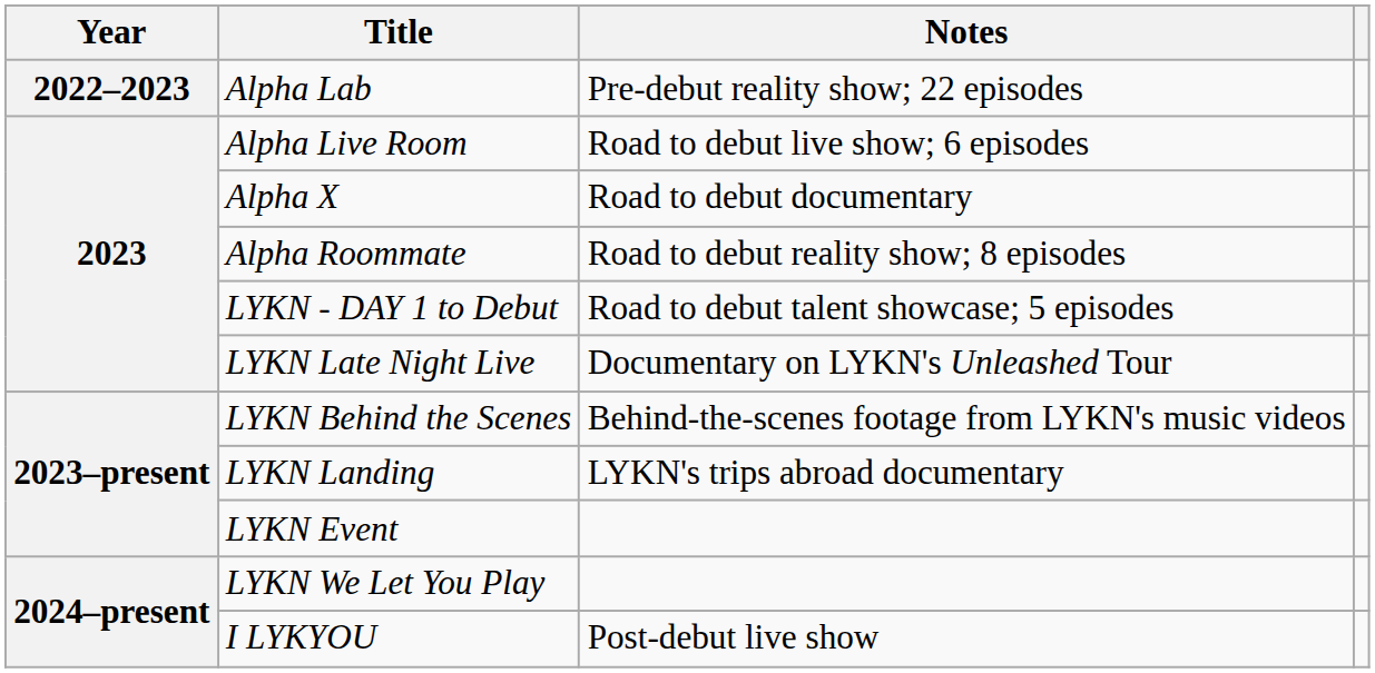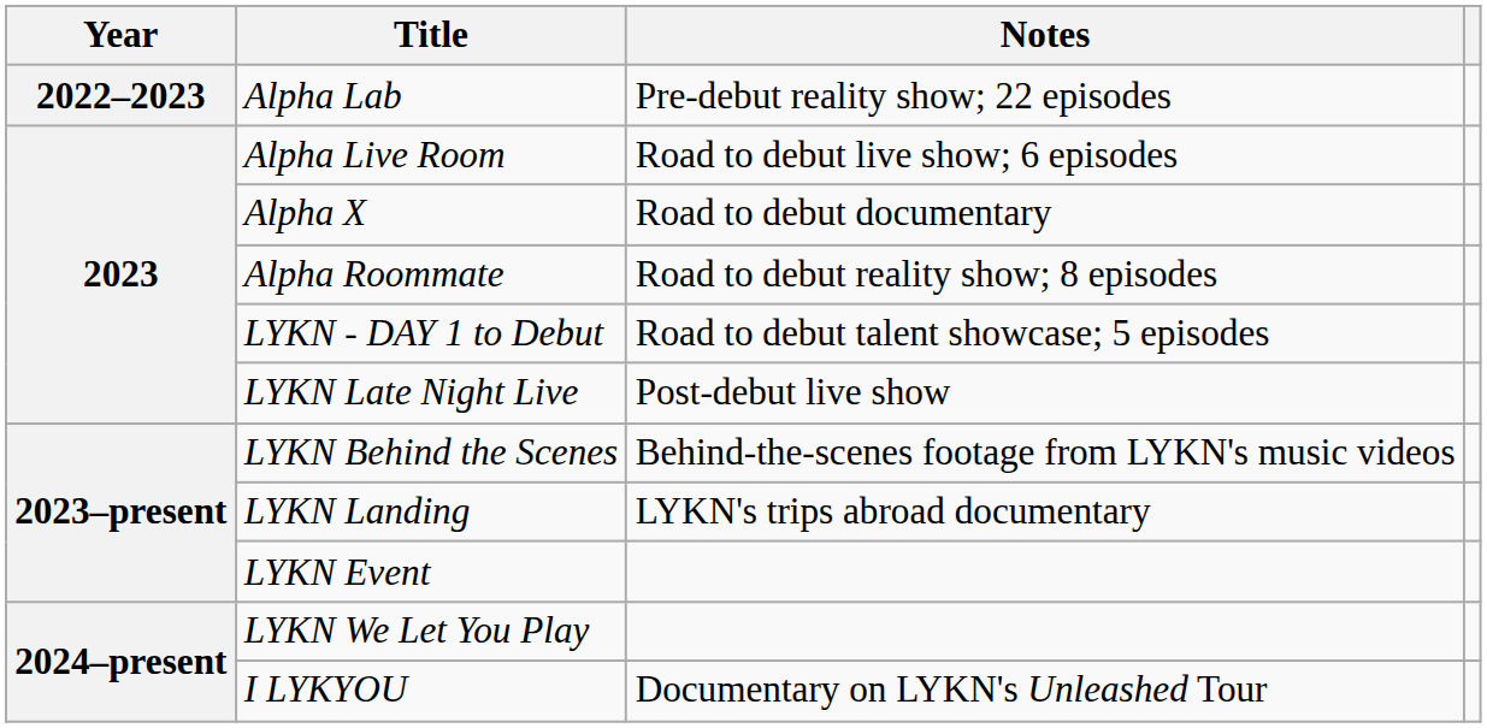 <table class="wikitable plainrowheaders sortable">
 <tr>
 <th scope="col">Year</th>
 <th scope="col">Title</th>
 <th scope="col" class="unsortable">Notes</th>
 <th scope="col" class="unsortable"></th>
 </tr>
 <tr>
 <th>2022–2023</th>
 <td><em>Alpha Lab</em></td>
 <td>Pre-debut reality show; 22 episodes</td>
 <td style="text-align:center"></td>
 </tr>
 <tr>
 <th rowspan="5">2023</th>
 <td><em>Alpha Live Room</em></td>
 <td>Road to debut live show; 6 episodes</td>
 <td style="text-align:center"></td>
 </tr>
 <tr>
 <td><em>Alpha X</em></td>
 <td>Road to debut documentary</td>
 <td style="text-align:center"></td>
 </tr>
 <tr>
 <td><em>Alpha Roommate</em></td>
 <td>Road to debut reality show; 8 episodes</td>
 <td style="text-align:center"></td>
 </tr>
 <tr>
 <td><em>LYKN - DAY 1 to Debut</em></td>
 <td>Road to debut talent showcase; 5 episodes</td>
 <td style="text-align:center"></td>
 </tr>
 <tr>
 <td><em>LYKN Late Night Live</em></td>
-<td>Documentary on LYKN's <em>Unleashed</em> Tour</td>
+<td>Post-debut live show</td>
 <td style="text-align:center"></td>
 </tr>
 <tr>
 <th rowspan="3">2023–present</th>
 <td><em>LYKN Behind the Scenes</em></td>
 <td>Behind-the-scenes footage from LYKN's music videos</td>
 <td style="text-align:center"></td>
 </tr>
 <tr>
 <td><em>LYKN Landing</em></td>
 <td>LYKN's trips abroad documentary</td>
 <td style="text-align:center"></td>
 </tr>
 <tr>
 <td><em>LYKN Event</em></td>
 <td></td>
 <td style="text-align:center"></td>
 </tr>
 <tr>
 <th rowspan="2">2024–present</th>
 <td><em>LYKN We Let You Play</em></td>
 <td></td>
 <td style="text-align:center"></td>
 </tr>
 <tr>
 <td><em>I LYKYOU</em></td>
-<td>Post-debut live show</td>
+<td>Documentary on LYKN's <em>Unleashed</em> Tour</td>
 <td style="text-align:center"></td>
 </tr>
 </table>
